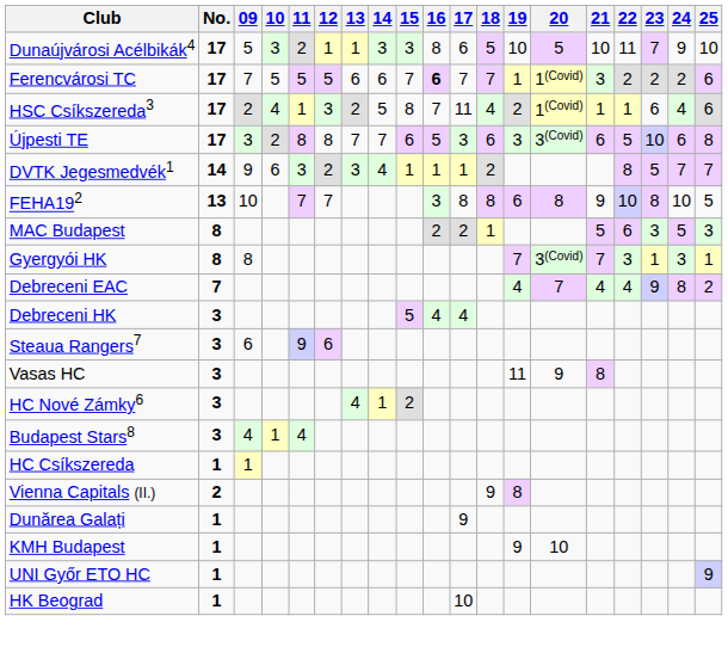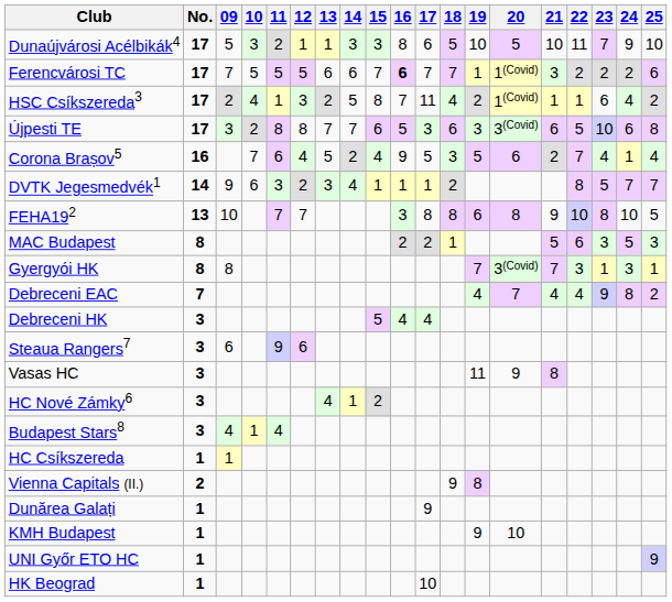 <table class="wikitable">
 <tr>
 <th>Club</th>
 <th>No.</th>
 <th><a href='#'>09</a></th>
 <th><a href='#'>10</a></th>
 <th><a href='#'>11</a></th>
 <th><a href='#'>12</a></th>
 <th><a href='#'>13</a></th>
 <th><a href='#'>14</a></th>
 <th><a href='#'>15</a></th>
 <th><a href='#'>16</a></th>
 <th><a href='#'>17</a></th>
 <th><a href='#'>18</a></th>
 <th><a href='#'>19</a></th>
 <th><a href='#'>20</a></th>
 <th><a href='#'>21</a></th>
 <th><a href='#'>22</a></th>
 <th><a href='#'>23</a></th>
 <th><a href='#'>24</a></th>
 <th><a href='#'>25</a></th>
 </tr>
 <tr align="center">
 <td align="left"><a href='#'>Dunaújvárosi Acélbikák</a><sup>4</sup></td>
 <td><strong>17</strong></td>
 <td>5</td>
 <td style="background:#dfffdf">3</td>
 <td style="background:#dfdfdf">2</td>
 <td style="background:#ffffbf">1</td>
 <td style="background:#ffffbf">1</td>
 <td style="background:#dfffdf">3</td>
 <td style="background:#dfffdf">3</td>
 <td>8</td>
 <td>6</td>
 <td style="background:#efcfff">5</td>
 <td>10</td>
 <td style="background:#efcfff">5</td>
 <td>10</td>
 <td>11</td>
 <td style="background:#efcfff">7</td>
 <td>9</td>
 <td>10</td>
 </tr>
 <tr align="center">
 <td align="left"><a href='#'>Ferencvárosi TC</a></td>
 <td><strong>17</strong></td>
 <td>7</td>
 <td>5</td>
 <td style="background:#efcfff">5</td>
 <td style="background:#efcfff">5</td>
 <td>6</td>
 <td>6</td>
 <td>7</td>
 <td style="background:#efcfff"><strong>6</strong></td>
 <td>7</td>
 <td style="background:#efcfff">7</td>
 <td style="background:#ffffbf">1</td>
 <td style="background:#ffffbf">1<small><sup>(Covid)</sup></small></td>
 <td style="background:#dfffdf">3</td>
 <td style="background:#dfdfdf">2</td>
 <td style="background:#dfdfdf">2</td>
 <td style="background:#dfdfdf">2</td>
 <td style="background:#efcfff">6</td>
 </tr>
 <tr align="center">
 <td align="left"><a href='#'>HSC Csíkszereda</a><sup>3</sup></td>
 <td><strong>17</strong></td>
 <td style="background:#dfdfdf">2</td>
 <td style="background:#dfffdf">4</td>
 <td style="background:#ffffbf">1</td>
 <td style="background:#dfffdf">3</td>
 <td style="background:#dfdfdf">2</td>
 <td>5</td>
 <td>8</td>
 <td>7</td>
 <td>11</td>
 <td style="background:#dfffdf">4</td>
 <td style="background:#dfdfdf">2</td>
 <td style="background:#ffffbf">1<small><sup>(Covid)</sup></small></td>
 <td style="background:#ffffbf">1</td>
 <td style="background:#ffffbf">1</td>
 <td>6</td>
 <td style="background:#dfffdf">4</td>
-<td style="background:#dfdfdf">6</td>
+<td style="background:#dfdfdf">2</td>
 </tr>
 <tr align="center">
 <td align="left"><a href='#'>Újpesti TE</a></td>
 <td><strong>17</strong></td>
 <td style="background:#dfffdf">3</td>
 <td style="background:#dfdfdf">2</td>
 <td style="background:#efcfff">8</td>
 <td>8</td>
 <td>7</td>
 <td>7</td>
 <td style="background:#efcfff">6</td>
 <td style="background:#efcfff">5</td>
 <td style="background:#dfffdf">3</td>
 <td style="background:#efcfff">6</td>
 <td style="background:#dfffdf">3</td>
 <td style="background:#dfffdf">3<small><sup>(Covid)</sup></small></td>
 <td style="background:#efcfff">6</td>
 <td style="background:#efcfff">5</td>
 <td style="background:#cfcfff">10</td>
 <td style="background:#efcfff">6</td>
 <td style="background:#efcfff">8</td>
+</tr>
+<tr align="center">
+<td align="left"><a href='#'>Corona Brașov</a><sup>5</sup></td>
+<td><strong>16</strong></td>
+<td></td>
+<td>7</td>
+<td style="background:#efcfff">6</td>
+<td style="background:#dfffdf">4</td>
+<td>5</td>
+<td style="background:#dfdfdf">2</td>
+<td style="background:#dfffdf">4</td>
+<td>9</td>
+<td>5</td>
+<td style="background:#dfffdf">3</td>
+<td style="background:#efcfff">5</td>
+<td style="background:#efcfff">6</td>
+<td style="background:#dfdfdf">2</td>
+<td style="background:#efcfff">7</td>
+<td style="background:#dfffdf">4</td>
+<td style="background:#ffffbf">1</td>
+<td style="background:#dfffdf">4</td>
 </tr>
 <tr align="center">
 <td align="left"><a href='#'>DVTK Jegesmedvék</a><sup>1</sup></td>
 <td><strong>14</strong></td>
 <td>9</td>
 <td>6</td>
 <td style="background:#dfffdf">3</td>
 <td style="background:#dfdfdf">2</td>
 <td style="background:#dfffdf">3</td>
 <td style="background:#dfffdf">4</td>
 <td style="background:#ffffbf">1</td>
 <td style="background:#ffffbf">1</td>
 <td style="background:#ffffbf">1</td>
 <td style="background:#dfdfdf">2</td>
 <td></td>
 <td></td>
 <td></td>
 <td style="background:#efcfff">8</td>
 <td style="background:#efcfff">5</td>
 <td style="background:#efcfff">7</td>
 <td style="background:#efcfff">7</td>
 </tr>
 <tr align="center">
 <td align="left"><a href='#'>FEHA19</a><sup>2</sup></td>
 <td><strong>13</strong></td>
 <td>10</td>
 <td></td>
 <td style="background:#efcfff">7</td>
 <td>7</td>
 <td></td>
 <td></td>
 <td></td>
 <td style="background:#dfffdf">3</td>
 <td>8</td>
 <td style="background:#efcfff">8</td>
 <td style="background:#efcfff">6</td>
 <td style="background:#efcfff">8</td>
 <td>9</td>
 <td style="background:#cfcfff">10</td>
 <td style="background:#efcfff">8</td>
 <td>10</td>
 <td>5</td>
 </tr>
 <tr align="center">
 <td align="left"><a href='#'>MAC Budapest</a></td>
 <td><strong>8</strong></td>
 <td></td>
 <td></td>
 <td></td>
 <td></td>
 <td></td>
 <td></td>
 <td></td>
 <td style="background:#dfdfdf">2</td>
 <td style="background:#dfdfdf">2</td>
 <td style="background:#ffffbf">1</td>
 <td></td>
 <td></td>
 <td style="background:#efcfff">5</td>
 <td style="background:#efcfff">6</td>
 <td style="background:#dfffdf">3</td>
 <td style="background:#efcfff">5</td>
 <td style="background:#dfffdf">3</td>
 </tr>
 <tr align="center">
 <td align="left"><a href='#'>Gyergyói HK</a></td>
 <td><strong>8</strong></td>
 <td>8</td>
 <td></td>
 <td></td>
 <td></td>
 <td></td>
 <td></td>
 <td></td>
 <td></td>
 <td></td>
 <td></td>
 <td style="background:#efcfff">7</td>
 <td style="background:#dfffdf">3<small><sup>(Covid)</sup></small></td>
 <td style="background:#efcfff">7</td>
 <td style="background:#dfffdf">3</td>
 <td style="background:#ffffbf">1</td>
 <td style="background:#dfffdf">3</td>
 <td style="background:#ffffbf">1</td>
 </tr>
 <tr align="center">
 <td align="left"><a href='#'>Debreceni EAC</a></td>
 <td><strong>7</strong></td>
 <td></td>
 <td></td>
 <td></td>
 <td></td>
 <td></td>
 <td></td>
 <td></td>
 <td></td>
 <td></td>
 <td></td>
 <td style="background:#dfffdf">4</td>
 <td style="background:#efcfff">7</td>
 <td style="background:#dfffdf">4</td>
 <td style="background:#dfffdf">4</td>
 <td style="background:#cfcfff">9</td>
 <td style="background:#efcfff">8</td>
 <td style="background:#efcfff">2</td>
 </tr>
 <tr align="center">
 <td align="left"><a href='#'>Debreceni HK</a></td>
 <td><strong>3</strong></td>
 <td></td>
 <td></td>
 <td></td>
 <td></td>
 <td></td>
 <td></td>
 <td style="background:#efcfff">5</td>
 <td style="background:#dfffdf">4</td>
 <td style="background:#dfffdf">4</td>
 <td></td>
 <td></td>
 <td></td>
 <td></td>
 <td></td>
 <td></td>
 <td></td>
 <td></td>
 </tr>
 <tr align="center">
 <td align="left"><a href='#'>Steaua Rangers</a><sup>7</sup></td>
 <td><strong>3</strong></td>
 <td>6</td>
 <td></td>
 <td style="background:#cfcfff">9</td>
 <td style="background:#efcfff">6</td>
 <td></td>
 <td></td>
 <td></td>
 <td></td>
 <td></td>
 <td></td>
 <td></td>
 <td></td>
 <td></td>
 <td></td>
 <td></td>
 <td></td>
 <td></td>
 </tr>
 <tr align="center">
 <td align="left">Vasas HC</td>
 <td><strong>3</strong></td>
 <td></td>
 <td></td>
 <td></td>
 <td></td>
 <td></td>
 <td></td>
 <td></td>
 <td></td>
 <td></td>
 <td></td>
 <td>11</td>
 <td>9</td>
 <td style="background:#efcfff">8</td>
 <td></td>
 <td></td>
 <td></td>
 <td></td>
 </tr>
 <tr align="center">
 <td align="left"><a href='#'>HC Nové Zámky</a><sup>6</sup></td>
 <td><strong>3</strong></td>
 <td></td>
 <td></td>
 <td></td>
 <td></td>
 <td style="background:#dfffdf">4</td>
 <td style="background:#ffffbf">1</td>
 <td style="background:#dfdfdf">2</td>
 <td></td>
 <td></td>
 <td></td>
 <td></td>
 <td></td>
 <td></td>
 <td></td>
 <td></td>
 <td></td>
 <td></td>
 </tr>
 <tr align="center">
 <td align="left"><a href='#'>Budapest Stars</a><sup>8</sup></td>
 <td><strong>3</strong></td>
 <td style="background:#dfffdf">4</td>
 <td style="background:#ffffbf">1</td>
 <td style="background:#dfffdf">4</td>
 <td></td>
 <td></td>
 <td></td>
 <td></td>
 <td></td>
 <td></td>
 <td></td>
 <td></td>
 <td></td>
 <td></td>
 <td></td>
 <td></td>
 <td></td>
 <td></td>
 </tr>
 <tr align="center">
 <td align="left"><a href='#'>HC Csíkszereda</a></td>
 <td><strong>1</strong></td>
 <td style="background:#ffffbf">1</td>
 <td></td>
 <td></td>
 <td></td>
 <td></td>
 <td></td>
 <td></td>
 <td></td>
 <td></td>
 <td></td>
 <td></td>
 <td></td>
 <td></td>
 <td></td>
 <td></td>
 <td></td>
 <td></td>
 </tr>
 <tr align="center">
 <td align="left"><a href='#'>Vienna Capitals</a> <small>(II.)</small></td>
 <td><strong>2</strong></td>
 <td></td>
 <td></td>
 <td></td>
 <td></td>
 <td></td>
 <td></td>
 <td></td>
 <td></td>
 <td></td>
 <td>9</td>
 <td style="background:#efcfff">8</td>
 <td></td>
 <td></td>
 <td></td>
 <td></td>
 <td></td>
 <td></td>
 </tr>
 <tr align="center">
 <td align="left"><a href='#'>Dunărea Galați</a></td>
 <td><strong>1</strong></td>
 <td></td>
 <td></td>
 <td></td>
 <td></td>
 <td></td>
 <td></td>
 <td></td>
 <td></td>
 <td>9</td>
 <td></td>
 <td></td>
 <td></td>
 <td></td>
 <td></td>
 <td></td>
 <td></td>
 <td></td>
 </tr>
 <tr align="center">
 <td align="left"><a href='#'>KMH Budapest</a></td>
 <td><strong>1</strong></td>
 <td></td>
 <td></td>
 <td></td>
 <td></td>
 <td></td>
 <td></td>
 <td></td>
 <td></td>
 <td></td>
 <td></td>
 <td>9</td>
 <td>10</td>
 <td></td>
 <td></td>
 <td></td>
 <td></td>
 <td></td>
 </tr>
 <tr align="center">
 <td align="left"><a href='#'>UNI Győr ETO HC</a></td>
 <td><strong>1</strong></td>
 <td></td>
 <td></td>
 <td></td>
 <td></td>
 <td></td>
 <td></td>
 <td></td>
 <td></td>
 <td></td>
 <td></td>
 <td></td>
 <td></td>
 <td></td>
 <td></td>
 <td></td>
 <td></td>
 <td style="background:#cfcfff">9</td>
 </tr>
 <tr align="center">
 <td align="left"><a href='#'>HK Beograd</a></td>
 <td><strong>1</strong></td>
 <td></td>
 <td></td>
 <td></td>
 <td></td>
 <td></td>
 <td></td>
 <td></td>
 <td></td>
 <td>10</td>
 <td></td>
 <td></td>
 <td></td>
 <td></td>
 <td></td>
 <td></td>
 <td></td>
 <td></td>
 </tr>
 </table>
